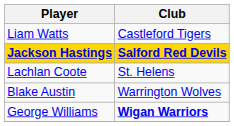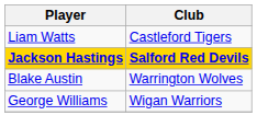 <table class="wikitable" style="text-align:center">
 <tr>
 <th>Player</th>
 <th>Club</th>
 </tr>
 <tr>
 <td align="left"> <a href='#'>Liam Watts</a></td>
 <td align="left"> <a href='#'>Castleford Tigers</a></td>
 </tr>
 <tr bgcolor="gold">
 <td align="left"><strong> <a href='#'>Jackson Hastings</a></strong></td>
 <td align="left"><strong> <a href='#'>Salford Red Devils</a></strong></td>
 </tr>
 <tr>
-<td align="left"> <a href='#'>Lachlan Coote</a></td>
-<td align="left"> <a href='#'>St. Helens</a></td>
-</tr>
-<tr>
 <td align="left"> <a href='#'>Blake Austin</a></td>
 <td align="left"> <a href='#'>Warrington Wolves</a></td>
 </tr>
 <tr>
 <td align="left"> <a href='#'>George Williams</a></td>
-<td align="left"><strong> <a href='#'>Wigan Warriors</a></strong></td>
+<td align="left"> <a href='#'>Wigan Warriors</a></td>
 </tr>
 <tr>
 </tr>
 </table>
